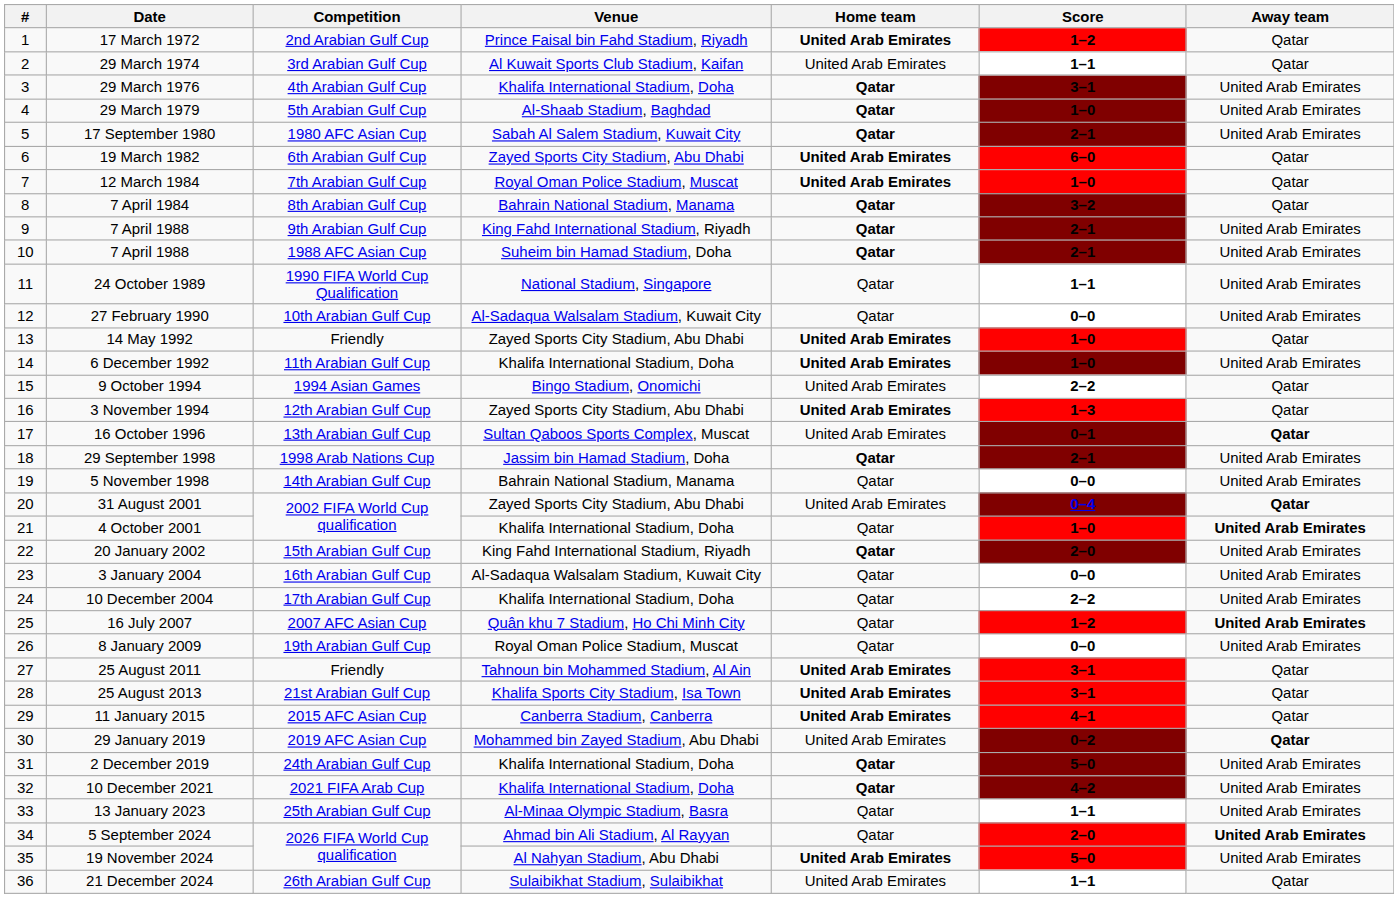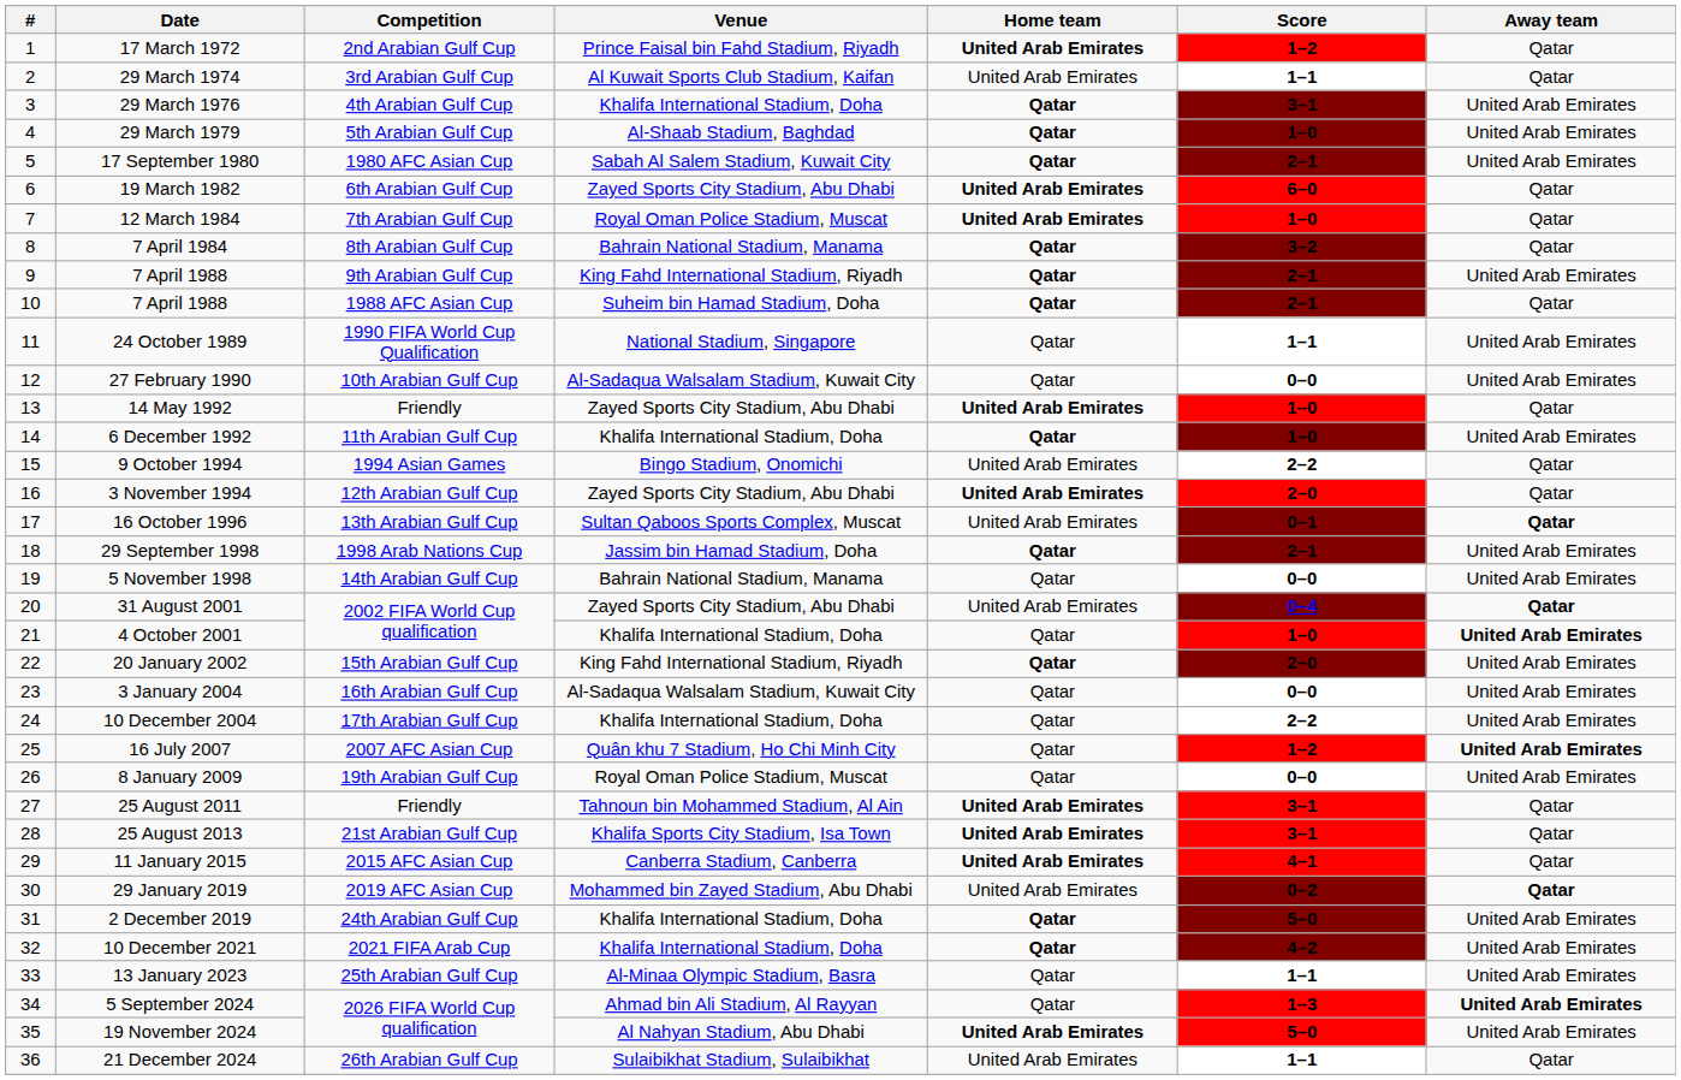 <table class="wikitable" style="font-size:85%; text-align:center;" width="100%">
 <tr>
 <th width=2%>#</th>
 <th width=10%>Date</th>
 <th width=10%>Competition</th>
 <th width=15%>Venue</th>
 <th width=10%>Home team</th>
 <th width=10%>Score</th>
 <th width=10%>Away team</th>
 </tr>
 <tr>
 <td>1</td>
 <td>17 March 1972</td>
 <td><a href='#'>2nd Arabian Gulf Cup</a></td>
 <td><a href='#'>Prince Faisal bin Fahd Stadium</a>, <a href='#'>Riyadh</a></td>
 <td><strong>United Arab Emirates</strong></td>
 <td bgcolor=Red style="text-align: center;"><strong><span>1–2</span></strong></td>
 <td>Qatar</td>
 </tr>
 <tr>
 <td>2</td>
 <td>29 March 1974</td>
 <td><a href='#'>3rd Arabian Gulf Cup</a></td>
 <td><a href='#'>Al Kuwait Sports Club Stadium</a>, <a href='#'>Kaifan</a></td>
 <td>United Arab Emirates</td>
 <td bgcolor=White style="text-align: center;"><strong><span>1–1</span></strong></td>
 <td>Qatar</td>
 </tr>
 <tr>
 <td>3</td>
 <td>29 March 1976</td>
 <td><a href='#'>4th Arabian Gulf Cup</a></td>
 <td><a href='#'>Khalifa International Stadium</a>, <a href='#'>Doha</a></td>
 <td><strong>Qatar</strong></td>
 <td bgcolor=Maroon style="text-align: center;"><strong><span>3–1</span></strong></td>
 <td>United Arab Emirates</td>
 </tr>
 <tr>
 <td>4</td>
 <td>29 March 1979</td>
 <td><a href='#'>5th Arabian Gulf Cup</a></td>
 <td><a href='#'>Al-Shaab Stadium</a>, <a href='#'>Baghdad</a></td>
 <td><strong>Qatar</strong></td>
 <td bgcolor=Maroon style="text-align: center;"><strong><span>1–0</span></strong></td>
 <td>United Arab Emirates</td>
 </tr>
 <tr>
 <td>5</td>
 <td>17 September 1980</td>
 <td><a href='#'>1980 AFC Asian Cup</a></td>
 <td><a href='#'>Sabah Al Salem Stadium</a>, <a href='#'>Kuwait City</a></td>
 <td><strong>Qatar</strong></td>
 <td bgcolor=Maroon style="text-align: center;"><strong><span>2–1</span></strong></td>
 <td>United Arab Emirates</td>
 </tr>
 <tr>
 <td>6</td>
 <td>19 March 1982</td>
 <td><a href='#'>6th Arabian Gulf Cup</a></td>
 <td><a href='#'>Zayed Sports City Stadium</a>, <a href='#'>Abu Dhabi</a></td>
 <td><strong>United Arab Emirates</strong></td>
 <td bgcolor=Red style="text-align: center;"><strong><span>6–0</span></strong></td>
 <td>Qatar</td>
 </tr>
 <tr>
 <td>7</td>
 <td>12 March 1984</td>
 <td><a href='#'>7th Arabian Gulf Cup</a></td>
 <td><a href='#'>Royal Oman Police Stadium</a>, <a href='#'>Muscat</a></td>
 <td><strong>United Arab Emirates</strong></td>
 <td bgcolor=Red style="text-align: center;"><strong><span>1–0</span></strong></td>
 <td>Qatar</td>
 </tr>
 <tr>
 <td>8</td>
 <td>7 April 1984</td>
 <td><a href='#'>8th Arabian Gulf Cup</a></td>
 <td><a href='#'>Bahrain National Stadium</a>, <a href='#'>Manama</a></td>
 <td><strong>Qatar</strong></td>
 <td bgcolor=Maroon style="text-align: center;"><strong><span>3–2</span></strong></td>
 <td>Qatar</td>
 </tr>
 <tr>
 <td>9</td>
 <td>7 April 1988</td>
 <td><a href='#'>9th Arabian Gulf Cup</a></td>
 <td><a href='#'>King Fahd International Stadium</a>, Riyadh</td>
 <td><strong>Qatar</strong></td>
 <td bgcolor=Maroon style="text-align: center;"><strong><span>2–1</span></strong></td>
 <td>United Arab Emirates</td>
 </tr>
 <tr>
 <td>10</td>
 <td>7 April 1988</td>
 <td><a href='#'>1988 AFC Asian Cup</a></td>
 <td><a href='#'>Suheim bin Hamad Stadium</a>, Doha</td>
 <td><strong>Qatar</strong></td>
 <td bgcolor=Maroon style="text-align: center;"><strong><span>2–1</span></strong></td>
-<td>United Arab Emirates</td>
+<td>Qatar</td>
 </tr>
 <tr>
 <td>11</td>
 <td>24 October 1989</td>
 <td><a href='#'>1990 FIFA World Cup Qualification</a></td>
 <td><a href='#'>National Stadium</a>, <a href='#'>Singapore</a></td>
 <td>Qatar</td>
 <td bgcolor=White style="text-align: center;"><strong><span>1–1</span></strong></td>
 <td>United Arab Emirates</td>
 </tr>
 <tr>
 <td>12</td>
 <td>27 February 1990</td>
 <td><a href='#'>10th Arabian Gulf Cup</a></td>
 <td><a href='#'>Al-Sadaqua Walsalam Stadium</a>, Kuwait City</td>
 <td>Qatar</td>
 <td bgcolor=White style="text-align: center;"><strong><span>0–0</span></strong></td>
 <td>United Arab Emirates</td>
 </tr>
 <tr>
 <td>13</td>
 <td>14 May 1992</td>
 <td>Friendly</td>
 <td>Zayed Sports City Stadium, Abu Dhabi</td>
 <td><strong>United Arab Emirates</strong></td>
 <td bgcolor=Red style="text-align: center;"><strong><span>1–0</span></strong></td>
 <td>Qatar</td>
 </tr>
 <tr>
 <td>14</td>
 <td>6 December 1992</td>
 <td><a href='#'>11th Arabian Gulf Cup</a></td>
 <td>Khalifa International Stadium, Doha</td>
-<td><strong>United Arab Emirates</strong></td>
+<td><strong>Qatar</strong></td>
 <td bgcolor=Maroon style="text-align: center;"><strong><span>1–0</span></strong></td>
 <td>United Arab Emirates</td>
 </tr>
 <tr>
 <td>15</td>
 <td>9 October 1994</td>
 <td><a href='#'>1994 Asian Games</a></td>
 <td><a href='#'>Bingo Stadium</a>, <a href='#'>Onomichi</a></td>
 <td>United Arab Emirates</td>
 <td bgcolor=White style="text-align: center;"><strong><span>2–2</span></strong></td>
 <td>Qatar</td>
 </tr>
 <tr>
 <td>16</td>
 <td>3 November 1994</td>
 <td><a href='#'>12th Arabian Gulf Cup</a></td>
 <td>Zayed Sports City Stadium, Abu Dhabi</td>
 <td><strong>United Arab Emirates</strong></td>
-<td bgcolor=Red style="text-align: center;"><strong><span>1–3</span></strong></td>
+<td bgcolor=Red style="text-align: center;"><strong><span>2–0</span></strong></td>
 <td>Qatar</td>
 </tr>
 <tr>
 <td>17</td>
 <td>16 October 1996</td>
 <td><a href='#'>13th Arabian Gulf Cup</a></td>
 <td><a href='#'>Sultan Qaboos Sports Complex</a>, Muscat</td>
 <td>United Arab Emirates</td>
 <td bgcolor=Maroon style="text-align: center;"><strong><span>0–1</span></strong></td>
 <td><strong>Qatar</strong></td>
 </tr>
 <tr>
 <td>18</td>
 <td>29 September 1998</td>
 <td><a href='#'>1998 Arab Nations Cup</a></td>
 <td><a href='#'>Jassim bin Hamad Stadium</a>, Doha</td>
 <td><strong>Qatar</strong></td>
 <td bgcolor=Maroon style="text-align: center;"><strong><span>2–1</span></strong></td>
 <td>United Arab Emirates</td>
 </tr>
 <tr>
 <td>19</td>
 <td>5 November 1998</td>
 <td><a href='#'>14th Arabian Gulf Cup</a></td>
 <td>Bahrain National Stadium, Manama</td>
 <td>Qatar</td>
 <td bgcolor=White style="text-align: center;"><strong><span>0–0</span></strong></td>
 <td>United Arab Emirates</td>
 </tr>
 <tr>
 <td>20</td>
 <td>31 August 2001</td>
 <td rowspan="2"><a href='#'>2002 FIFA World Cup qualification</a></td>
 <td>Zayed Sports City Stadium, Abu Dhabi</td>
 <td>United Arab Emirates</td>
 <td bgcolor=Maroon style="text-align: center;"><strong><span><a href='#'><span>0–4</span></a></span></strong></td>
 <td><strong>Qatar</strong></td>
 </tr>
 <tr>
 <td>21</td>
 <td>4 October 2001</td>
 <td>Khalifa International Stadium, Doha</td>
 <td>Qatar</td>
 <td bgcolor=Red style="text-align: center;"><strong><span>1–0</span></strong></td>
 <td><strong>United Arab Emirates</strong></td>
 </tr>
 <tr>
 <td>22</td>
 <td>20 January 2002</td>
 <td><a href='#'>15th Arabian Gulf Cup</a></td>
 <td>King Fahd International Stadium, Riyadh</td>
 <td><strong>Qatar</strong></td>
 <td bgcolor=Maroon style="text-align: center;"><strong><span>2–0</span></strong></td>
 <td>United Arab Emirates</td>
 </tr>
 <tr>
 <td>23</td>
 <td>3 January 2004</td>
 <td><a href='#'>16th Arabian Gulf Cup</a></td>
 <td>Al-Sadaqua Walsalam Stadium, Kuwait City</td>
 <td>Qatar</td>
 <td bgcolor=White style="text-align: center;"><strong><span>0–0</span></strong></td>
 <td>United Arab Emirates</td>
 </tr>
 <tr>
 <td>24</td>
 <td>10 December 2004</td>
 <td><a href='#'>17th Arabian Gulf Cup</a></td>
 <td>Khalifa International Stadium, Doha</td>
 <td>Qatar</td>
 <td bgcolor=White style="text-align: center;"><strong><span>2–2</span></strong></td>
 <td>United Arab Emirates</td>
 </tr>
 <tr>
 <td>25</td>
 <td>16 July 2007</td>
 <td><a href='#'>2007 AFC Asian Cup</a></td>
 <td><a href='#'>Quân khu 7 Stadium</a>, <a href='#'>Ho Chi Minh City</a></td>
 <td>Qatar</td>
 <td bgcolor=Red style="text-align: center;"><strong><span>1–2</span></strong></td>
 <td><strong>United Arab Emirates</strong></td>
 </tr>
 <tr>
 <td>26</td>
 <td>8 January 2009</td>
 <td><a href='#'>19th Arabian Gulf Cup</a></td>
 <td>Royal Oman Police Stadium, Muscat</td>
 <td>Qatar</td>
 <td bgcolor=White style="text-align: center;"><strong><span>0–0</span></strong></td>
 <td>United Arab Emirates</td>
 </tr>
 <tr>
 <td>27</td>
 <td>25 August 2011</td>
 <td>Friendly</td>
 <td><a href='#'>Tahnoun bin Mohammed Stadium</a>, <a href='#'>Al Ain</a></td>
 <td><strong>United Arab Emirates</strong></td>
 <td bgcolor=Red style="text-align: center;"><strong><span>3–1</span></strong></td>
 <td>Qatar</td>
 </tr>
 <tr>
 <td>28</td>
 <td>25 August 2013</td>
 <td><a href='#'>21st Arabian Gulf Cup</a></td>
 <td><a href='#'>Khalifa Sports City Stadium</a>, <a href='#'>Isa Town</a></td>
 <td><strong>United Arab Emirates</strong></td>
 <td bgcolor=Red style="text-align: center;"><strong><span>3–1</span></strong></td>
 <td>Qatar</td>
 </tr>
 <tr>
 <td>29</td>
 <td>11 January 2015</td>
 <td><a href='#'>2015 AFC Asian Cup</a></td>
 <td><a href='#'>Canberra Stadium</a>, <a href='#'>Canberra</a></td>
 <td><strong>United Arab Emirates</strong></td>
 <td bgcolor=Red style="text-align: center;"><strong><span>4–1</span></strong></td>
 <td>Qatar</td>
 </tr>
 <tr>
 <td>30</td>
 <td>29 January 2019</td>
 <td><a href='#'>2019 AFC Asian Cup</a></td>
 <td><a href='#'>Mohammed bin Zayed Stadium</a>, Abu Dhabi</td>
 <td>United Arab Emirates</td>
 <td bgcolor=Maroon style="text-align: center;"><strong><span>0–2</span></strong></td>
 <td><strong>Qatar</strong></td>
 </tr>
 <tr>
 <td>31</td>
 <td>2 December 2019</td>
 <td><a href='#'>24th Arabian Gulf Cup</a></td>
 <td>Khalifa International Stadium, Doha</td>
 <td><strong>Qatar</strong></td>
 <td bgcolor=Maroon style="text-align: center;"><strong><span>5–0</span></strong></td>
 <td>United Arab Emirates</td>
 </tr>
 <tr>
 <td>32</td>
 <td>10 December 2021</td>
 <td><a href='#'>2021 FIFA Arab Cup</a></td>
 <td><a href='#'>Khalifa International Stadium</a>, <a href='#'>Doha</a></td>
 <td><strong>Qatar</strong></td>
 <td bgcolor=Maroon style="text-align: center;"><strong><span>4–2</span></strong></td>
 <td>United Arab Emirates</td>
 </tr>
 <tr>
 <td>33</td>
 <td>13 January 2023</td>
 <td><a href='#'>25th Arabian Gulf Cup</a></td>
 <td><a href='#'>Al-Minaa Olympic Stadium</a>, <a href='#'>Basra</a></td>
 <td>Qatar</td>
 <td bgcolor=White style="text-align: center;"><strong><span>1–1</span></strong></td>
 <td>United Arab Emirates</td>
 </tr>
 <tr>
 <td>34</td>
 <td>5 September 2024</td>
 <td rowspan="2"><a href='#'>2026 FIFA World Cup qualification</a></td>
 <td><a href='#'>Ahmad bin Ali Stadium</a>, <a href='#'>Al Rayyan</a></td>
 <td>Qatar</td>
-<td bgcolor=Red style="text-align: center;"><strong><span>2–0</span></strong></td>
+<td bgcolor=Red style="text-align: center;"><strong><span>1–3</span></strong></td>
 <td><strong>United Arab Emirates</strong></td>
 </tr>
 <tr>
 <td>35</td>
 <td>19 November 2024</td>
 <td><a href='#'>Al Nahyan Stadium</a>, Abu Dhabi</td>
 <td><strong>United Arab Emirates</strong></td>
 <td bgcolor=Red style="text-align: center;"><strong><span>5–0</span></strong></td>
 <td>United Arab Emirates</td>
 </tr>
 <tr>
 <td>36</td>
 <td>21 December 2024</td>
 <td><a href='#'>26th Arabian Gulf Cup</a></td>
 <td><a href='#'>Sulaibikhat Stadium</a>, <a href='#'>Sulaibikhat</a></td>
 <td>United Arab Emirates</td>
 <td bgcolor=White style="text-align: center;"><strong><span>1–1</span></strong></td>
 <td>Qatar</td>
 </tr>
 </table>
